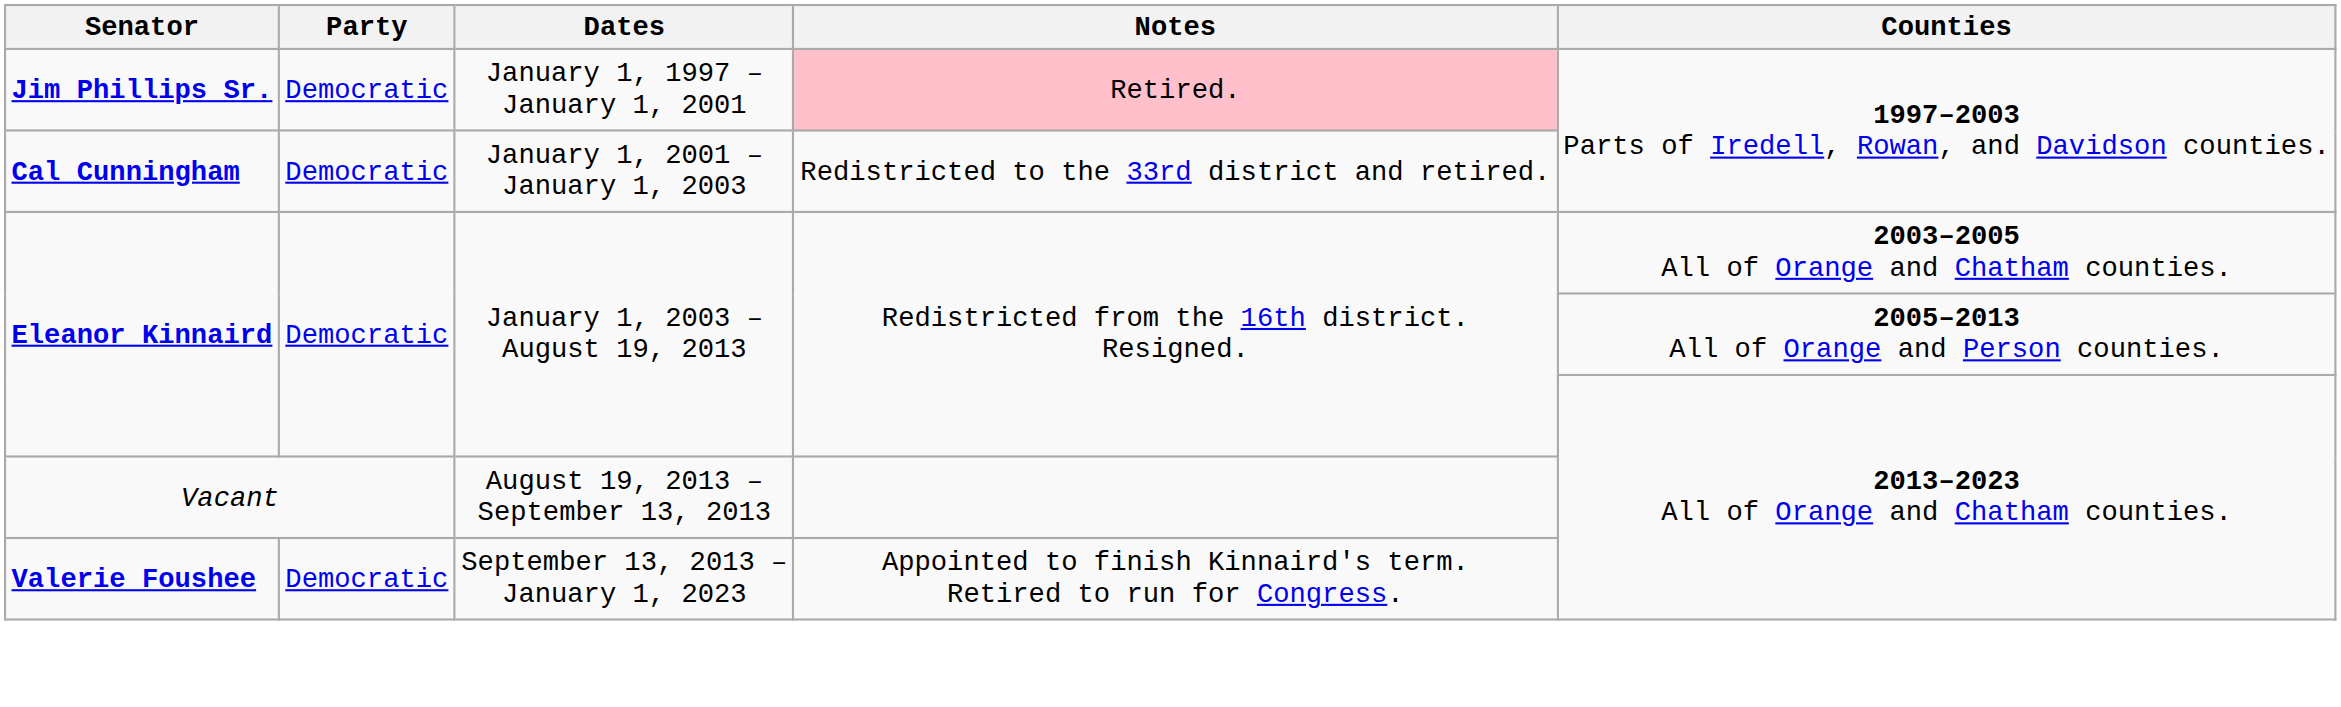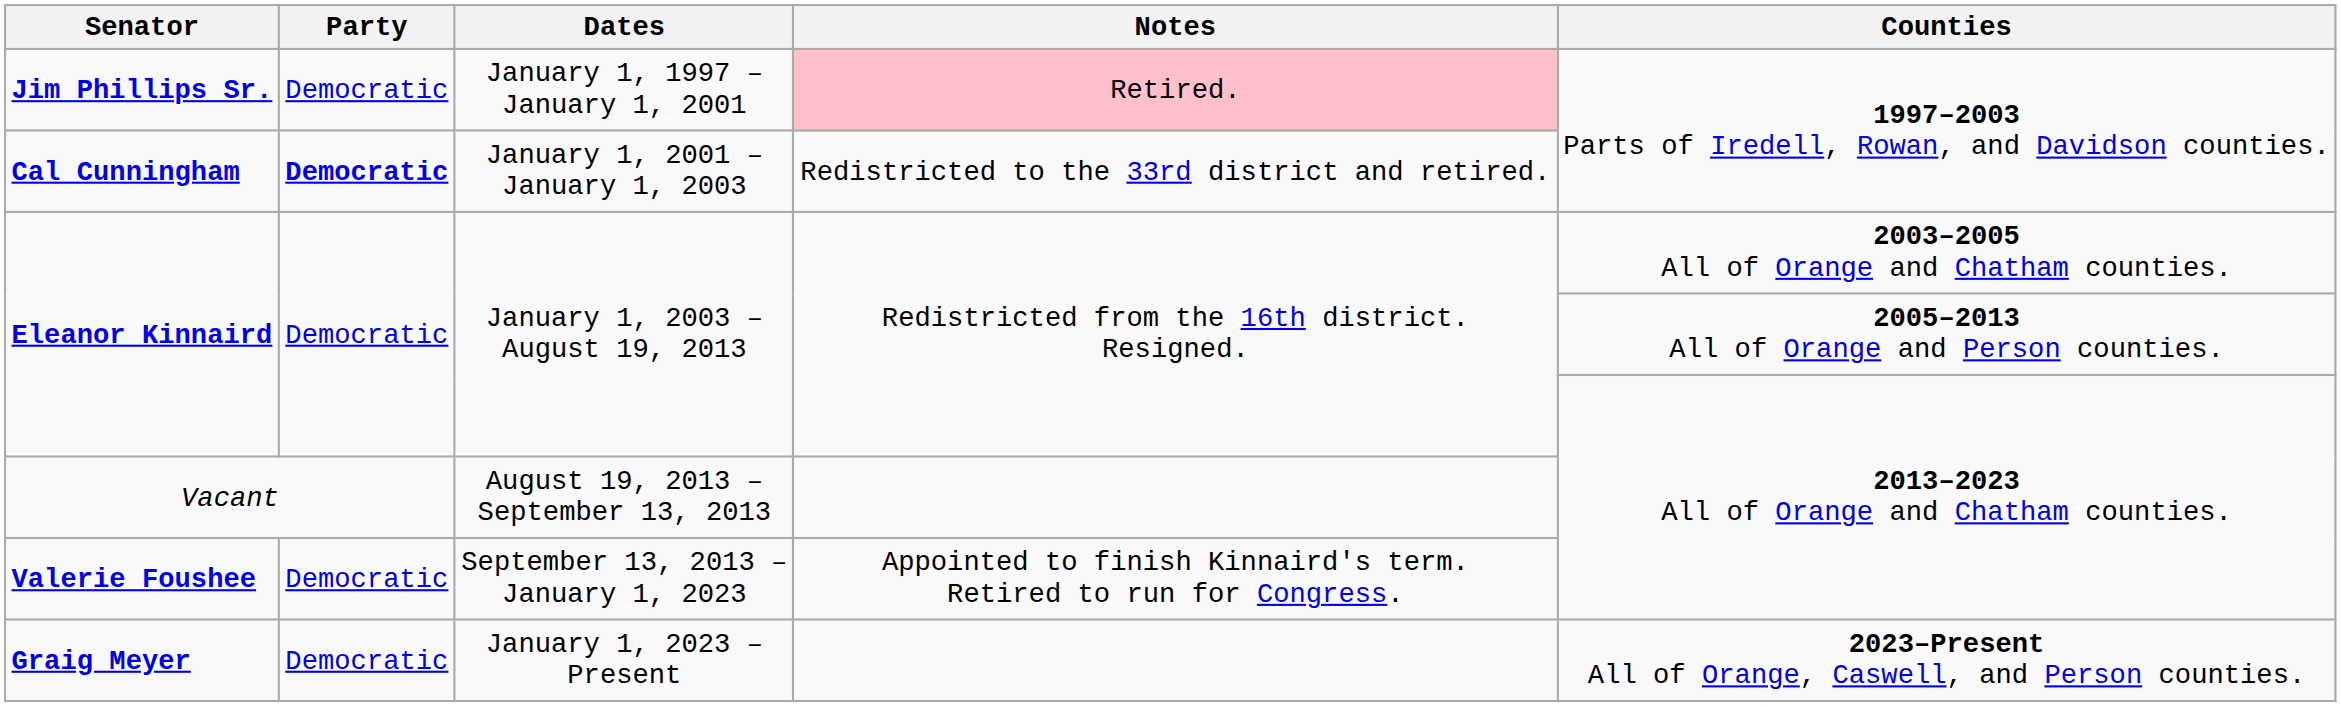 <table class=wikitable style="text-align:center">
 <tr>
 <th>Senator</th>
 <th>Party</th>
 <th>Dates</th>
 <th>Notes</th>
 <th>Counties</th>
 </tr>
 <tr style="height:3em">
 <td align=left><strong><a href='#'>Jim Phillips Sr.</a></strong></td>
 <td><a href='#'>Democratic</a></td>
 <td nowrap>January 1, 1997 – <br> January 1, 2001</td>
 <td style="background: pink;">Retired.</td>
 <td rowspan=2><strong>1997–2003</strong><br> Parts of <a href='#'>Iredell</a>, <a href='#'>Rowan</a>, and <a href='#'>Davidson</a> counties.</td>
 </tr>
 <tr style="height:3em">
 <td align=left><strong><a href='#'>Cal Cunningham</a></strong></td>
-<td><a href='#'>Democratic</a></td>
+<td><strong><a href='#'>Democratic</a></strong></td>
 <td nowrap>January 1, 2001 – <br> January 1, 2003</td>
 <td>Redistricted to the <a href='#'>33rd</a> district and retired.</td>
 </tr>
 <tr style="height:3em">
 <td rowspan=3 align=left><strong><a href='#'>Eleanor Kinnaird</a></strong></td>
 <td rowspan=3 ><a href='#'>Democratic</a></td>
 <td rowspan=3 nowrap>January 1, 2003 – <br> August 19, 2013</td>
 <td rowspan=3>Redistricted from the <a href='#'>16th</a> district. <br> Resigned.</td>
 <td><strong>2003–2005</strong><br> All of <a href='#'>Orange</a> and <a href='#'>Chatham</a> counties.</td>
 </tr>
 <tr style="height:3em">
 <td><strong>2005–2013</strong><br> All of <a href='#'>Orange</a> and <a href='#'>Person</a> counties.</td>
 </tr>
 <tr style="height:3em">
 <td rowspan=3><strong>2013–2023</strong><br> All of <a href='#'>Orange</a> and <a href='#'>Chatham</a> counties.</td>
 </tr>
 <tr style="height:3em">
 <td colspan=2><em>Vacant</em></td>
 <td nowrap>August 19, 2013 – <br> September 13, 2013</td>
 <td></td>
 </tr>
 <tr style="height:3em">
 <td align=left><strong><a href='#'>Valerie Foushee</a></strong></td>
 <td><a href='#'>Democratic</a></td>
 <td nowrap>September 13, 2013 – <br> January 1, 2023</td>
 <td>Appointed to finish Kinnaird's term. <br> Retired to run for <a href='#'>Congress</a>.</td>
 </tr>
+<tr style="height:3em">
+<td align=left><strong><a href='#'>Graig Meyer</a></strong></td>
+<td><a href='#'>Democratic</a></td>
+<td nowrap>January 1, 2023 – <br> Present</td>
+<td></td>
+<td><strong>2023–Present</strong><br>All of <a href='#'>Orange</a>, <a href='#'>Caswell</a>, and <a href='#'>Person</a> counties.</td>
+</tr>
 </table>
